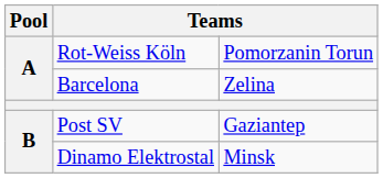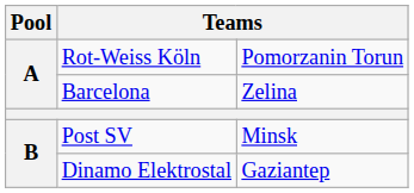 <table class="wikitable">
 <tr>
 <th>Pool</th>
 <th colspan=2>Teams</th>
 </tr>
 <tr>
 <th rowspan=2>A</th>
 <td> <a href='#'>Rot-Weiss Köln</a></td>
 <td> <a href='#'>Pomorzanin Torun</a></td>
 </tr>
 <tr>
 <td> <a href='#'>Barcelona</a></td>
 <td> <a href='#'>Zelina</a></td>
 </tr>
 <tr>
 <th colspan=3></th>
 </tr>
 <tr>
 <th rowspan=2>B</th>
 <td> <a href='#'>Post SV</a></td>
-<td> <a href='#'>Gaziantep</a></td>
+<td> <a href='#'>Minsk</a></td>
 </tr>
 <tr>
 <td> <a href='#'>Dinamo Elektrostal</a></td>
-<td> <a href='#'>Minsk</a></td>
+<td> <a href='#'>Gaziantep</a></td>
 </tr>
 </table>
